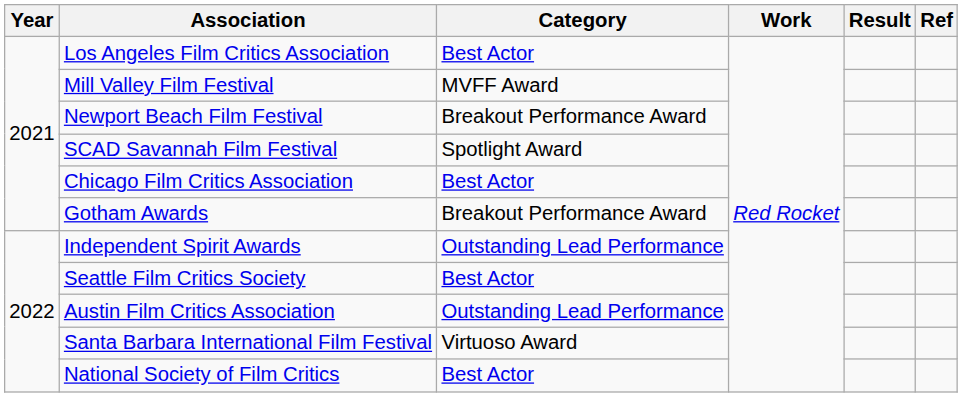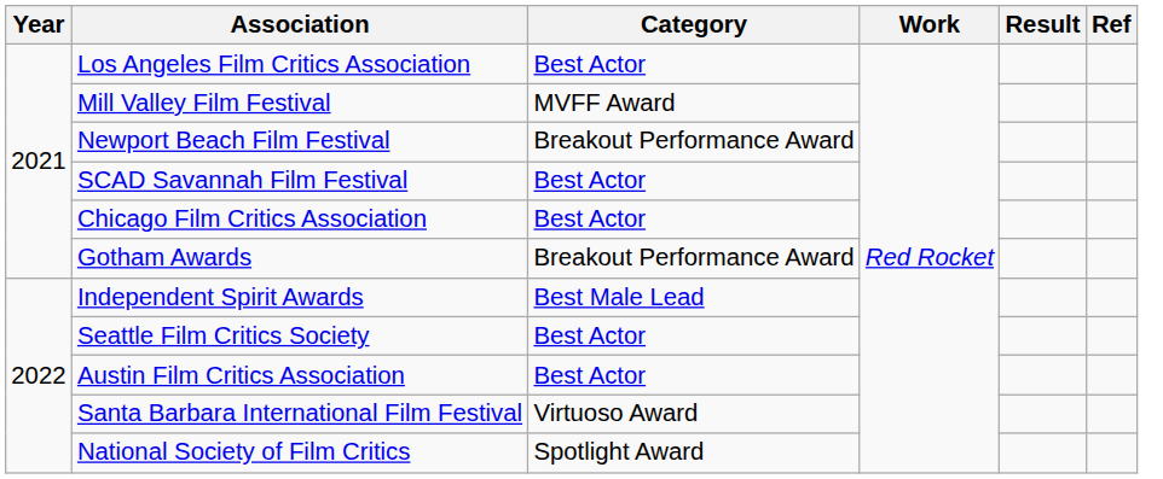 <table class="wikitable sortable">
 <tr>
 <th>Year</th>
 <th>Association</th>
 <th>Category</th>
 <th>Work</th>
 <th>Result</th>
 <th>Ref</th>
 </tr>
 <tr>
 <td rowspan=6>2021</td>
 <td><a href='#'>Los Angeles Film Critics Association</a></td>
 <td><a href='#'>Best Actor</a></td>
 <td rowspan="13"><em><a href='#'>Red Rocket</a></em></td>
 <td></td>
 <td></td>
 </tr>
 <tr>
 <td><a href='#'>Mill Valley Film Festival</a></td>
 <td>MVFF Award</td>
 <td></td>
 <td></td>
 </tr>
 <tr>
 <td><a href='#'>Newport Beach Film Festival</a></td>
 <td>Breakout Performance Award</td>
 <td></td>
 <td></td>
 </tr>
 <tr>
 <td><a href='#'>SCAD Savannah Film Festival</a></td>
-<td>Spotlight Award</td>
+<td><a href='#'>Best Actor</a></td>
 <td></td>
 <td></td>
 </tr>
 <tr>
 <td><a href='#'>Chicago Film Critics Association</a></td>
 <td><a href='#'>Best Actor</a></td>
 <td></td>
 <td></td>
 </tr>
 <tr>
 <td><a href='#'>Gotham Awards</a></td>
 <td>Breakout Performance Award</td>
 <td></td>
 <td></td>
 </tr>
 <tr>
 <td rowspan="6">2022</td>
 <td><a href='#'>Independent Spirit Awards</a></td>
-<td><a href='#'>Outstanding Lead Performance</a></td>
+<td><a href='#'>Best Male Lead</a></td>
 <td></td>
 <td></td>
 </tr>
 <tr>
 <td><a href='#'>Seattle Film Critics Society</a></td>
 <td><a href='#'>Best Actor</a></td>
 <td></td>
 <td></td>
 </tr>
 <tr>
 <td><a href='#'>Austin Film Critics Association</a></td>
-<td><a href='#'>Outstanding Lead Performance</a></td>
+<td><a href='#'>Best Actor</a></td>
 <td></td>
 <td></td>
 </tr>
 <tr>
 <td><a href='#'>Santa Barbara International Film Festival</a></td>
 <td>Virtuoso Award</td>
 <td></td>
 <td></td>
 </tr>
 <tr>
 <td><a href='#'>National Society of Film Critics</a></td>
-<td><a href='#'>Best Actor</a></td>
+<td>Spotlight Award</td>
 <td></td>
 <td></td>
 </tr>
 </table>
